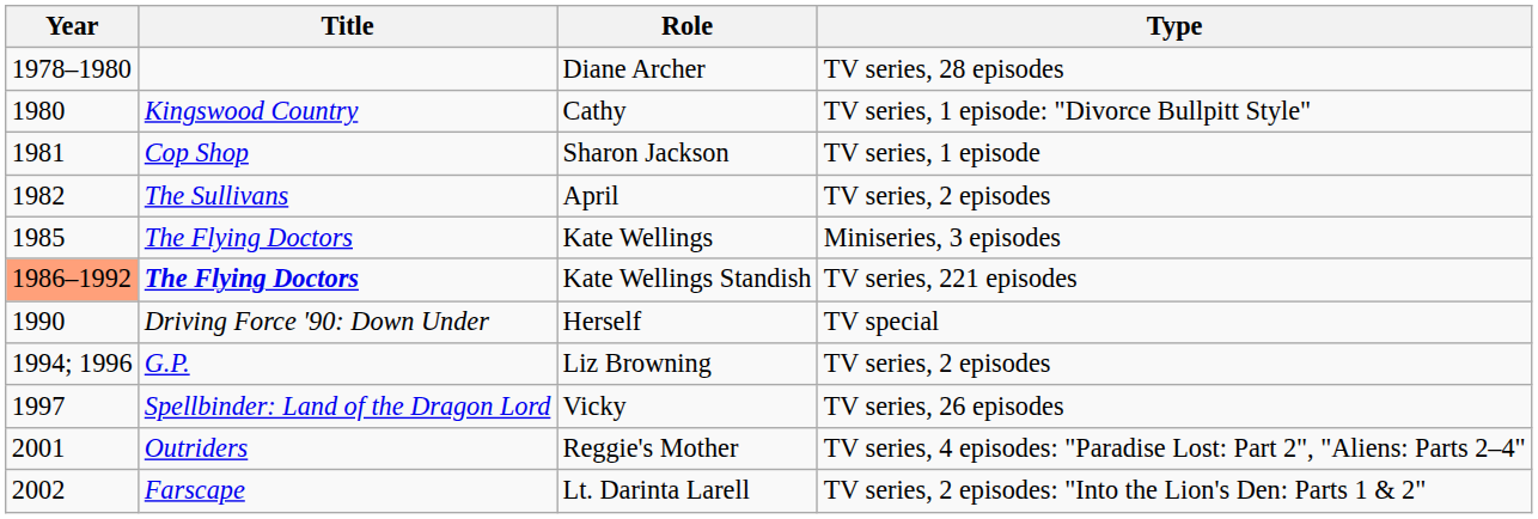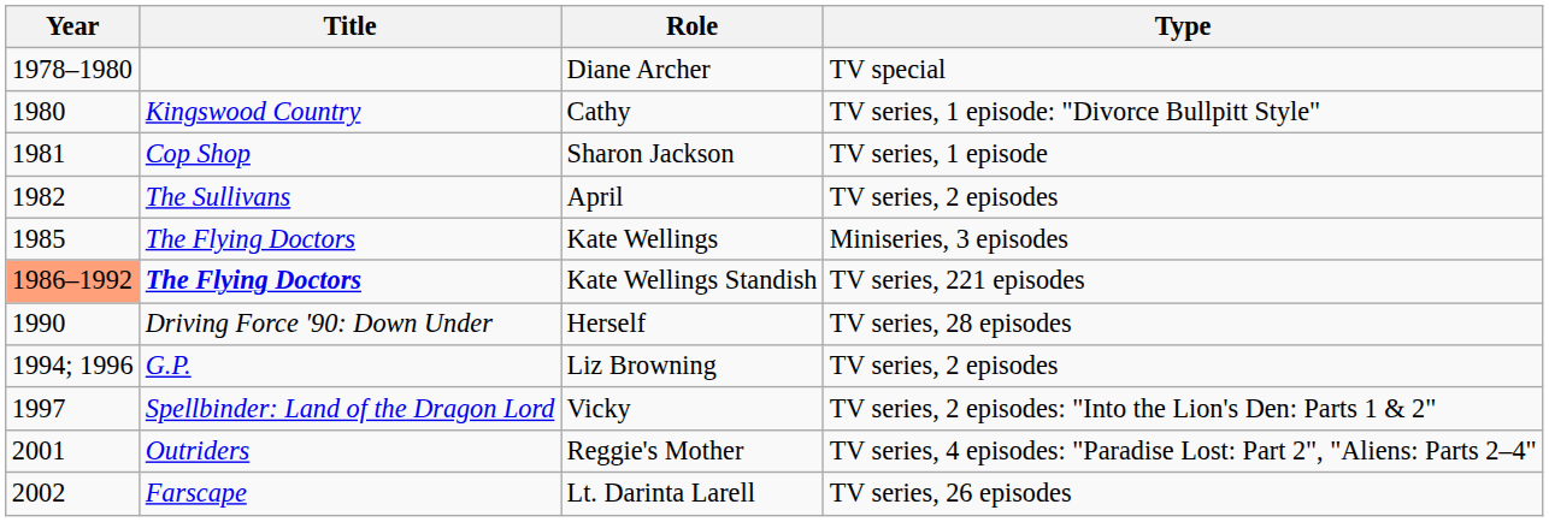 <table class="wikitable sortable">
 <tr>
 <th>Year</th>
 <th>Title</th>
 <th>Role</th>
 <th class="unsortable">Type</th>
 </tr>
 <tr>
 <td>1978–1980</td>
 <td><em></em></td>
 <td>Diane Archer</td>
-<td>TV series, 28 episodes</td>
+<td>TV special</td>
 </tr>
 <tr>
 <td>1980</td>
 <td><em><a href='#'>Kingswood Country</a></em></td>
 <td>Cathy</td>
 <td>TV series, 1 episode: "Divorce Bullpitt Style"</td>
 </tr>
 <tr>
 <td>1981</td>
 <td><em><a href='#'>Cop Shop</a></em></td>
 <td>Sharon Jackson</td>
 <td>TV series, 1 episode</td>
 </tr>
 <tr>
 <td>1982</td>
 <td><em><a href='#'>The Sullivans</a></em></td>
 <td>April</td>
 <td>TV series, 2 episodes</td>
 </tr>
 <tr>
 <td>1985</td>
 <td><em><a href='#'>The Flying Doctors</a></em></td>
 <td>Kate Wellings</td>
 <td>Miniseries, 3 episodes</td>
 </tr>
 <tr>
 <td style="background: lightsalmon;">1986–1992</td>
 <td><strong><em><a href='#'>The Flying Doctors</a></em></strong></td>
 <td>Kate Wellings Standish</td>
 <td>TV series, 221 episodes</td>
 </tr>
 <tr>
 <td>1990</td>
 <td><em>Driving Force '90: Down Under</em></td>
 <td>Herself</td>
-<td>TV special</td>
+<td>TV series, 28 episodes</td>
 </tr>
 <tr>
 <td>1994; 1996</td>
 <td><em><a href='#'>G.P.</a></em></td>
 <td>Liz Browning</td>
 <td>TV series, 2 episodes</td>
 </tr>
 <tr>
 <td>1997</td>
 <td><em><a href='#'>Spellbinder: Land of the Dragon Lord</a></em></td>
 <td>Vicky</td>
-<td>TV series, 26 episodes</td>
+<td>TV series, 2 episodes: "Into the Lion's Den: Parts 1 & 2"</td>
 </tr>
 <tr>
 <td>2001</td>
 <td><em><a href='#'>Outriders</a></em></td>
 <td>Reggie's Mother</td>
 <td>TV series, 4 episodes: "Paradise Lost: Part 2", "Aliens: Parts 2–4"</td>
 </tr>
 <tr>
 <td>2002</td>
 <td><em><a href='#'>Farscape</a></em></td>
 <td>Lt. Darinta Larell</td>
-<td>TV series, 2 episodes: "Into the Lion's Den: Parts 1 & 2"</td>
+<td>TV series, 26 episodes</td>
 </tr>
 </table>
